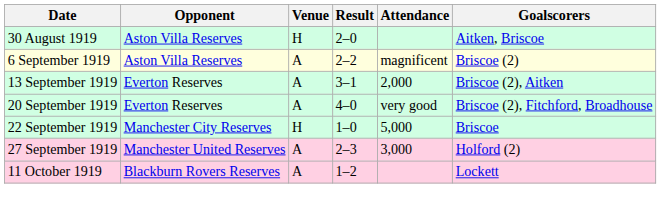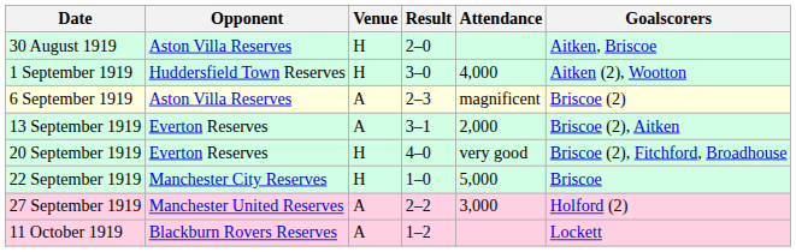 <table class="wikitable">
 <tr>
 <th>Date</th>
 <th>Opponent</th>
 <th>Venue</th>
 <th>Result</th>
 <th>Attendance</th>
 <th>Goalscorers</th>
 </tr>
 <tr style="background-color: #d0ffe3;">
 <td>30 August 1919</td>
 <td><a href='#'>Aston Villa Reserves</a></td>
 <td>H</td>
 <td>2–0</td>
 <td></td>
 <td><a href='#'>Aitken</a>, <a href='#'>Briscoe</a></td>
 </tr>
+<tr style="background-color: #d0ffe3;">
+<td>1 September 1919</td>
+<td><a href='#'>Huddersfield Town</a> Reserves</td>
+<td>H</td>
+<td>3–0</td>
+<td>4,000</td>
+<td><a href='#'>Aitken</a> (2), <a href='#'>Wootton</a></td>
+</tr>
 <tr style="background-color: #ffffdd;">
 <td>6 September 1919</td>
 <td><a href='#'>Aston Villa Reserves</a></td>
 <td>A</td>
-<td>2–2</td>
+<td>2–3</td>
 <td>magnificent</td>
 <td><a href='#'>Briscoe</a> (2)</td>
 </tr>
 <tr style="background-color: #d0ffe3;">
 <td>13 September 1919</td>
 <td><a href='#'>Everton</a> Reserves</td>
 <td>A</td>
 <td>3–1</td>
 <td>2,000</td>
 <td><a href='#'>Briscoe</a> (2), <a href='#'>Aitken</a></td>
 </tr>
 <tr style="background-color: #d0ffe3;">
 <td>20 September 1919</td>
 <td><a href='#'>Everton</a> Reserves</td>
-<td>A</td>
+<td>H</td>
 <td>4–0</td>
 <td>very good</td>
 <td><a href='#'>Briscoe</a> (2), <a href='#'>Fitchford</a>, <a href='#'>Broadhouse</a></td>
 </tr>
 <tr style="background-color: #d0ffe3;">
 <td>22 September 1919</td>
 <td><a href='#'>Manchester City Reserves</a></td>
 <td>H</td>
 <td>1–0</td>
 <td>5,000</td>
 <td><a href='#'>Briscoe</a></td>
 </tr>
 <tr style="background-color: #ffd0e3;">
 <td>27 September 1919</td>
 <td><a href='#'>Manchester United Reserves</a></td>
 <td>A</td>
-<td>2–3</td>
+<td>2–2</td>
 <td>3,000</td>
 <td><a href='#'>Holford</a> (2)</td>
 </tr>
 <tr style="background-color: #ffd0e3;">
 <td>11 October 1919</td>
 <td><a href='#'>Blackburn Rovers Reserves</a></td>
 <td>A</td>
 <td>1–2</td>
 <td></td>
 <td><a href='#'>Lockett</a></td>
 </tr>
 </table>
